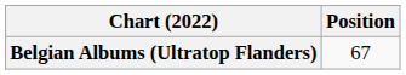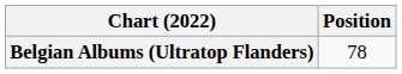 <table class="wikitable plainrowheaders" style="text-align:center">
 <tr>
 <th scope="col">Chart (2022)</th>
 <th scope="col">Position</th>
 </tr>
 <tr>
 <th scope="row">Belgian Albums (Ultratop Flanders)</th>
-<td>67</td>
+<td>78</td>
 </tr>
 </table>
